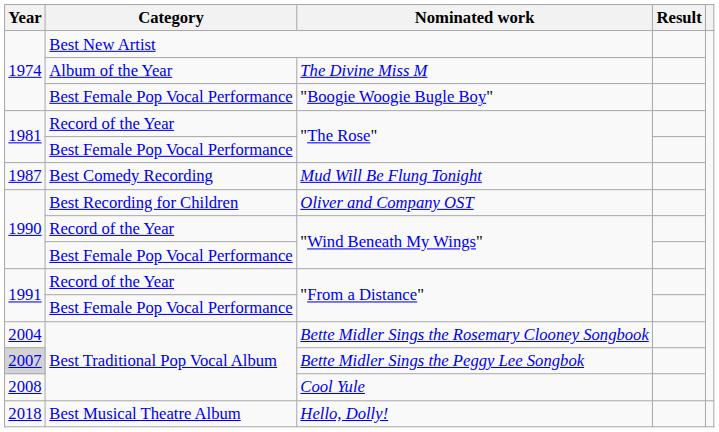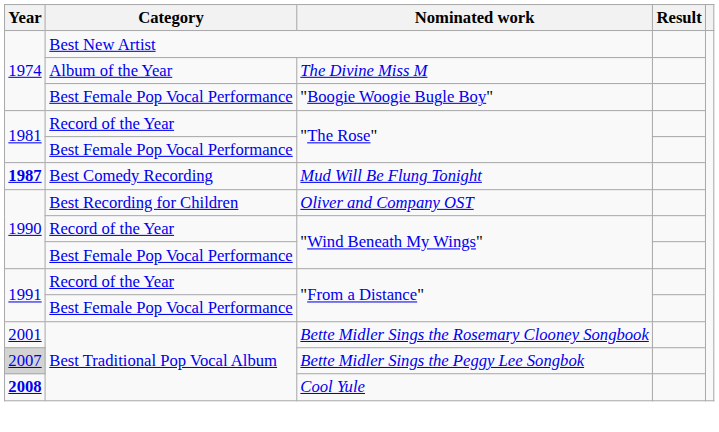 <table class="wikitable plainrowheaders">
 <tr>
 <th>Year</th>
 <th>Category</th>
 <th>Nominated work</th>
 <th>Result</th>
 <th></th>
 </tr>
 <tr>
 <td rowspan="3"><a href='#'>1974</a></td>
 <td colspan="2"><a href='#'>Best New Artist</a></td>
 <td></td>
 <td rowspan="14" align="center"></td>
 </tr>
 <tr>
 <td><a href='#'>Album of the Year</a></td>
 <td><em><a href='#'>The Divine Miss M</a></em></td>
 <td></td>
 </tr>
 <tr>
 <td><a href='#'>Best Female Pop Vocal Performance</a></td>
 <td>"<a href='#'>Boogie Woogie Bugle Boy</a>"</td>
 <td></td>
 </tr>
 <tr>
 <td rowspan="2"><a href='#'>1981</a></td>
 <td><a href='#'>Record of the Year</a></td>
 <td rowspan="2">"<a href='#'>The Rose</a>"</td>
 <td></td>
 </tr>
 <tr>
 <td><a href='#'>Best Female Pop Vocal Performance</a></td>
 <td></td>
 </tr>
 <tr>
-<td><a href='#'>1987</a></td>
+<td><strong><a href='#'>1987</a></strong></td>
 <td><a href='#'>Best Comedy Recording</a></td>
 <td><em><a href='#'>Mud Will Be Flung Tonight</a></em></td>
 <td></td>
 </tr>
 <tr>
 <td rowspan="3"><a href='#'>1990</a></td>
 <td><a href='#'>Best Recording for Children</a></td>
 <td><em><a href='#'>Oliver and Company OST</a></em></td>
 <td></td>
 </tr>
 <tr>
 <td><a href='#'>Record of the Year</a></td>
 <td rowspan="2">"<a href='#'>Wind Beneath My Wings</a>"</td>
 <td></td>
 </tr>
 <tr>
 <td><a href='#'>Best Female Pop Vocal Performance</a></td>
 <td></td>
 </tr>
 <tr>
 <td rowspan="2"><a href='#'>1991</a></td>
 <td><a href='#'>Record of the Year</a></td>
 <td rowspan="2">"<a href='#'>From a Distance</a>"</td>
 <td></td>
 </tr>
 <tr>
 <td><a href='#'>Best Female Pop Vocal Performance</a></td>
 <td></td>
 </tr>
 <tr>
-<td><a href='#'>2004</a></td>
+<td><a href='#'>2001</a></td>
 <td rowspan="3"><a href='#'>Best Traditional Pop Vocal Album</a></td>
 <td><em><a href='#'>Bette Midler Sings the Rosemary Clooney Songbook</a></em></td>
 <td></td>
 </tr>
 <tr>
 <td style="background: lightgrey;"><a href='#'>2007</a></td>
 <td><em><a href='#'>Bette Midler Sings the Peggy Lee Songbok</a></em></td>
 <td></td>
 </tr>
 <tr>
-<td><a href='#'>2008</a></td>
+<td><strong><a href='#'>2008</a></strong></td>
 <td><em><a href='#'>Cool Yule</a></em></td>
 <td></td>
 </tr>
-<tr>
-<td><a href='#'>2018</a></td>
-<td><a href='#'>Best Musical Theatre Album</a></td>
-<td><em><a href='#'>Hello, Dolly!</a></em></td>
-<td></td>
-<td align="center"></td>
-</tr>
 </table>
